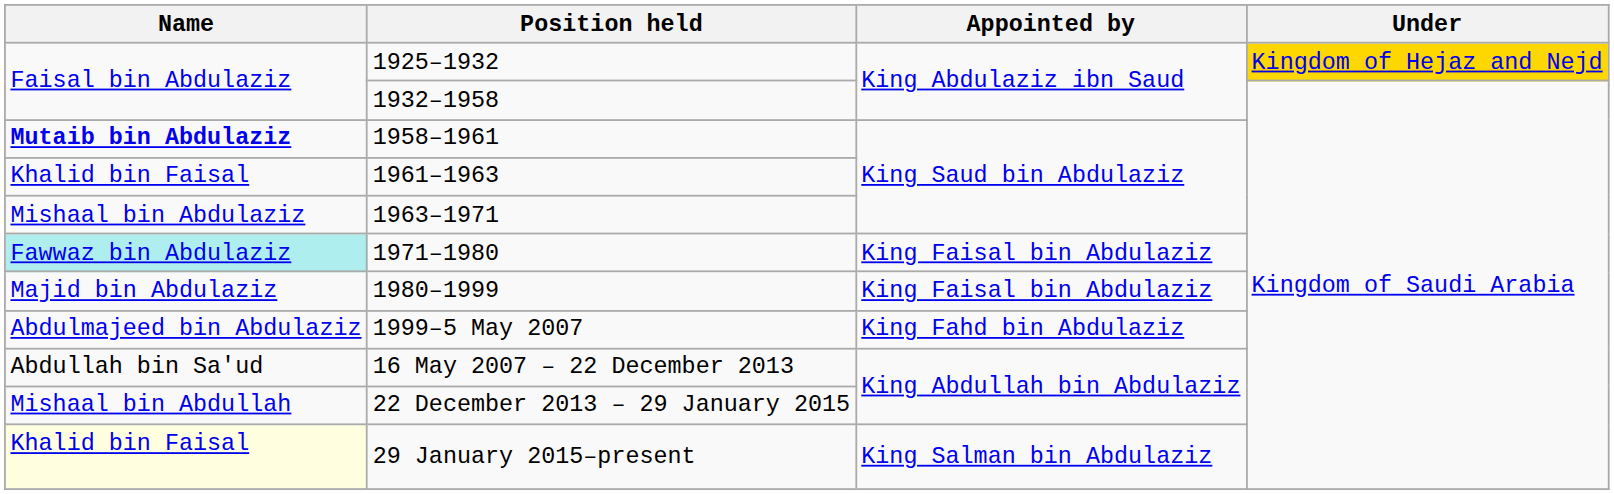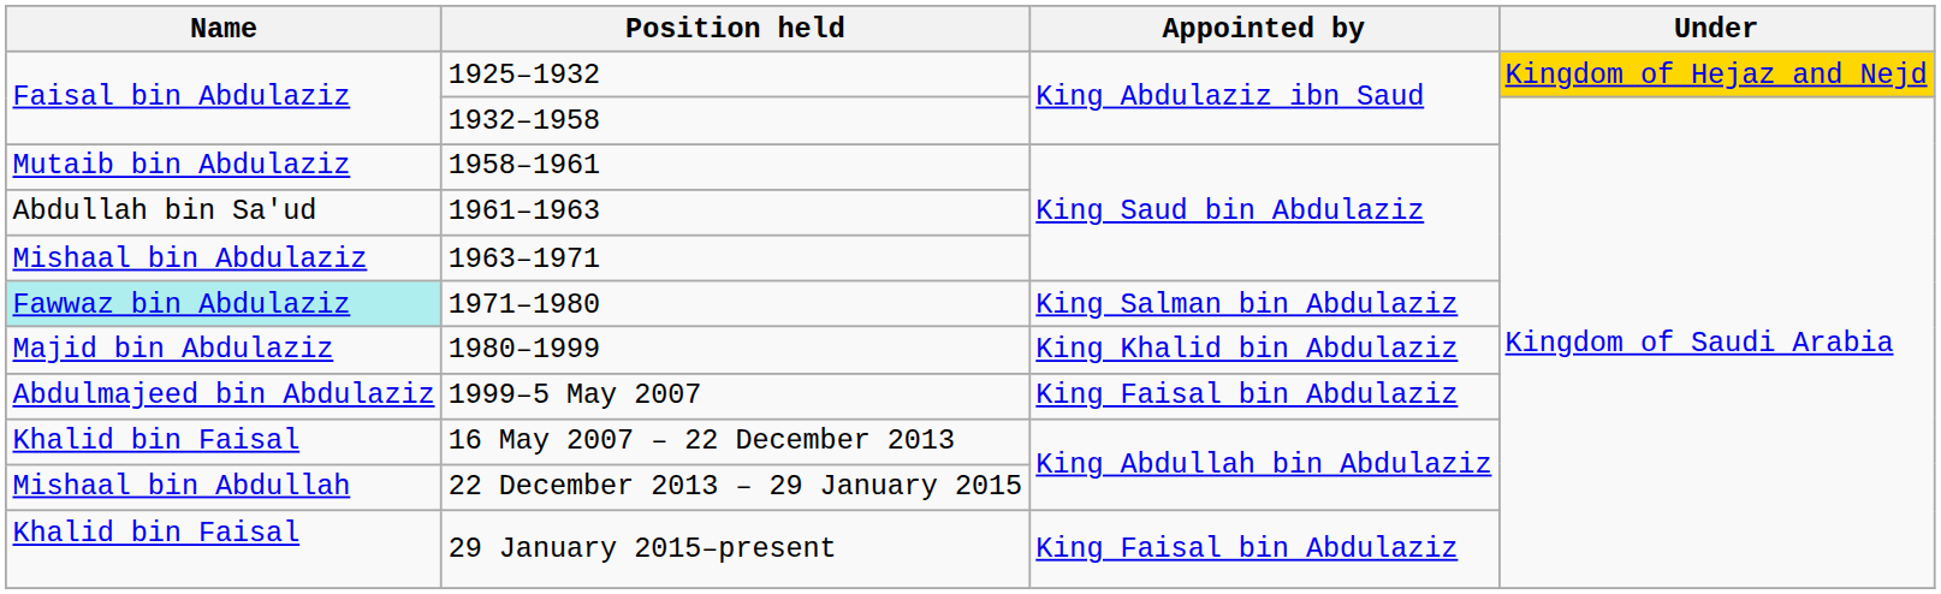 <table class="wikitable">
 <tr>
 <th>Name</th>
 <th>Position held</th>
 <th>Appointed by</th>
 <th>Under</th>
 </tr>
 <tr>
 <td rowspan="2"><a href='#'>Faisal bin Abdulaziz</a><br></td>
 <td>1925–1932</td>
 <td rowspan="2"><a href='#'>King Abdulaziz ibn Saud</a></td>
 <td style="background: gold;"><a href='#'>Kingdom of Hejaz and Nejd</a></td>
 </tr>
 <tr>
 <td>1932–1958</td>
 <td rowspan="10"><a href='#'>Kingdom of Saudi Arabia</a></td>
 </tr>
 <tr>
-<td><strong><a href='#'>Mutaib bin Abdulaziz</a><br></strong></td>
+<td><a href='#'>Mutaib bin Abdulaziz</a><br></td>
 <td>1958–1961</td>
 <td rowspan="3"><a href='#'>King Saud bin Abdulaziz</a></td>
 </tr>
 <tr>
-<td><a href='#'>Khalid bin Faisal</a><br></td>
+<td>Abdullah bin Sa'ud<br></td>
 <td>1961–1963</td>
 </tr>
 <tr>
 <td><a href='#'>Mishaal bin Abdulaziz</a><br></td>
 <td>1963–1971</td>
 </tr>
 <tr>
 <td style="background: paleturquoise;"><a href='#'>Fawwaz bin Abdulaziz</a><br></td>
 <td>1971–1980</td>
-<td><a href='#'>King Faisal bin Abdulaziz</a></td>
+<td><a href='#'>King Salman bin Abdulaziz</a></td>
 </tr>
 <tr>
 <td><a href='#'>Majid bin Abdulaziz</a><br></td>
 <td>1980–1999</td>
-<td><a href='#'>King Faisal bin Abdulaziz</a></td>
+<td><a href='#'>King Khalid bin Abdulaziz</a></td>
 </tr>
 <tr>
 <td><a href='#'>Abdulmajeed bin Abdulaziz</a><br></td>
 <td>1999–5 May 2007</td>
-<td><a href='#'>King Fahd bin Abdulaziz</a></td>
+<td><a href='#'>King Faisal bin Abdulaziz</a></td>
 </tr>
 <tr>
-<td>Abdullah bin Sa'ud<br></td>
+<td><a href='#'>Khalid bin Faisal</a><br></td>
 <td>16 May 2007 – 22 December 2013</td>
 <td rowspan="2"><a href='#'>King Abdullah bin Abdulaziz</a></td>
 </tr>
 <tr>
 <td><a href='#'>Mishaal bin Abdullah</a><br></td>
 <td>22 December 2013 – 29 January 2015</td>
 </tr>
 <tr>
-<td style="background: lightyellow;"><a href='#'>Khalid bin Faisal</a><br><br></td>
+<td><a href='#'>Khalid bin Faisal</a><br><br></td>
 <td>29 January 2015–present</td>
-<td><a href='#'>King Salman bin Abdulaziz</a></td>
+<td><a href='#'>King Faisal bin Abdulaziz</a></td>
 </tr>
 </table>
